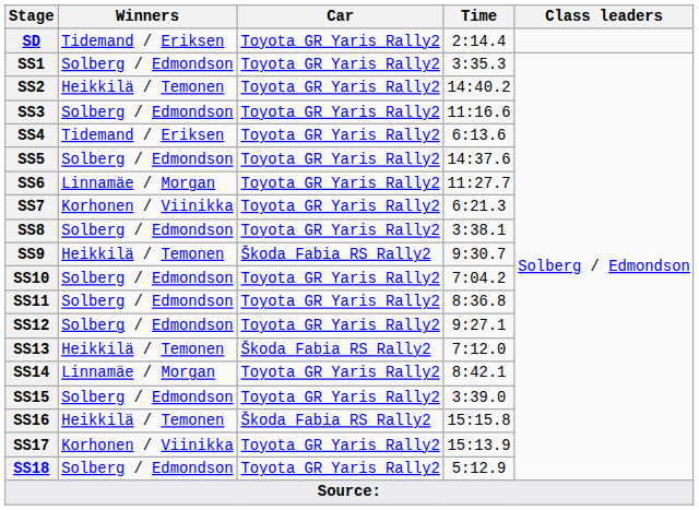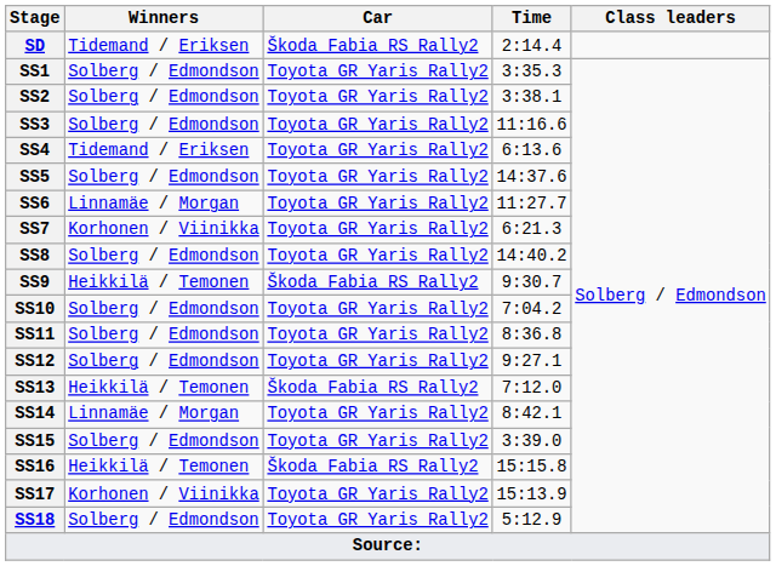 <table class="wikitable" style="font-size:85%">
 <tr>
 <th>Stage</th>
 <th>Winners</th>
 <th>Car</th>
 <th>Time</th>
 <th>Class leaders</th>
 </tr>
 <tr>
 <th><a href='#'>SD</a></th>
 <td><a href='#'>Tidemand</a> / <a href='#'>Eriksen</a></td>
-<td><a href='#'>Toyota GR Yaris Rally2</a></td>
+<td><a href='#'>Škoda Fabia RS Rally2</a></td>
 <td align="center">2:14.4</td>
 <td></td>
 </tr>
 <tr>
 <th>SS1</th>
 <td><a href='#'>Solberg</a> / <a href='#'>Edmondson</a></td>
 <td><a href='#'>Toyota GR Yaris Rally2</a></td>
 <td align="center">3:35.3</td>
 <td rowspan="18"><a href='#'>Solberg</a> / <a href='#'>Edmondson</a></td>
 </tr>
 <tr>
 <th>SS2</th>
-<td><a href='#'>Heikkilä</a> / <a href='#'>Temonen</a></td>
+<td><a href='#'>Solberg</a> / <a href='#'>Edmondson</a></td>
 <td><a href='#'>Toyota GR Yaris Rally2</a></td>
-<td align="center">14:40.2</td>
+<td align="center">3:38.1</td>
 </tr>
 <tr>
 <th>SS3</th>
 <td><a href='#'>Solberg</a> / <a href='#'>Edmondson</a></td>
 <td><a href='#'>Toyota GR Yaris Rally2</a></td>
 <td align="center">11:16.6</td>
 </tr>
 <tr>
 <th>SS4</th>
 <td><a href='#'>Tidemand</a> / <a href='#'>Eriksen</a></td>
 <td><a href='#'>Toyota GR Yaris Rally2</a></td>
 <td align="center">6:13.6</td>
 </tr>
 <tr>
 <th>SS5</th>
 <td><a href='#'>Solberg</a> / <a href='#'>Edmondson</a></td>
 <td><a href='#'>Toyota GR Yaris Rally2</a></td>
 <td align="center">14:37.6</td>
 </tr>
 <tr>
 <th>SS6</th>
 <td><a href='#'>Linnamäe</a> / <a href='#'>Morgan</a></td>
 <td><a href='#'>Toyota GR Yaris Rally2</a></td>
 <td align="center">11:27.7</td>
 </tr>
 <tr>
 <th>SS7</th>
 <td><a href='#'>Korhonen</a> / <a href='#'>Viinikka</a></td>
 <td><a href='#'>Toyota GR Yaris Rally2</a></td>
 <td align="center">6:21.3</td>
 </tr>
 <tr>
 <th>SS8</th>
 <td><a href='#'>Solberg</a> / <a href='#'>Edmondson</a></td>
 <td><a href='#'>Toyota GR Yaris Rally2</a></td>
-<td align="center">3:38.1</td>
+<td align="center">14:40.2</td>
 </tr>
 <tr>
 <th>SS9</th>
 <td><a href='#'>Heikkilä</a> / <a href='#'>Temonen</a></td>
 <td><a href='#'>Škoda Fabia RS Rally2</a></td>
 <td align="center">9:30.7</td>
 </tr>
 <tr>
 <th>SS10</th>
 <td><a href='#'>Solberg</a> / <a href='#'>Edmondson</a></td>
 <td><a href='#'>Toyota GR Yaris Rally2</a></td>
 <td align="center">7:04.2</td>
 </tr>
 <tr>
 <th>SS11</th>
 <td><a href='#'>Solberg</a> / <a href='#'>Edmondson</a></td>
 <td><a href='#'>Toyota GR Yaris Rally2</a></td>
 <td align="center">8:36.8</td>
 </tr>
 <tr>
 <th>SS12</th>
 <td><a href='#'>Solberg</a> / <a href='#'>Edmondson</a></td>
 <td><a href='#'>Toyota GR Yaris Rally2</a></td>
 <td align="center">9:27.1</td>
 </tr>
 <tr>
 <th>SS13</th>
 <td><a href='#'>Heikkilä</a> / <a href='#'>Temonen</a></td>
 <td><a href='#'>Škoda Fabia RS Rally2</a></td>
 <td align="center">7:12.0</td>
 </tr>
 <tr>
 <th>SS14</th>
 <td><a href='#'>Linnamäe</a> / <a href='#'>Morgan</a></td>
 <td><a href='#'>Toyota GR Yaris Rally2</a></td>
 <td align="center">8:42.1</td>
 </tr>
 <tr>
 <th>SS15</th>
 <td><a href='#'>Solberg</a> / <a href='#'>Edmondson</a></td>
 <td><a href='#'>Toyota GR Yaris Rally2</a></td>
 <td align="center">3:39.0</td>
 </tr>
 <tr>
 <th>SS16</th>
 <td><a href='#'>Heikkilä</a> / <a href='#'>Temonen</a></td>
 <td><a href='#'>Škoda Fabia RS Rally2</a></td>
 <td align="center">15:15.8</td>
 </tr>
 <tr>
 <th>SS17</th>
 <td><a href='#'>Korhonen</a> / <a href='#'>Viinikka</a></td>
 <td><a href='#'>Toyota GR Yaris Rally2</a></td>
 <td align="center">15:13.9</td>
 </tr>
 <tr>
 <th><a href='#'>SS18</a></th>
 <td><a href='#'>Solberg</a> / <a href='#'>Edmondson</a></td>
 <td><a href='#'>Toyota GR Yaris Rally2</a></td>
 <td align="center">5:12.9</td>
 </tr>
 <tr>
 <td style="background-color:#EAECF0; text-align:center" colspan="5"><strong>Source:</strong></td>
 </tr>
 </table>
